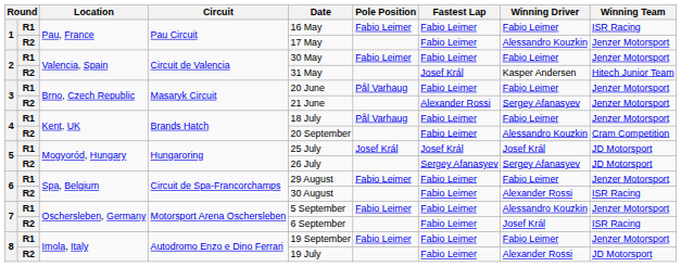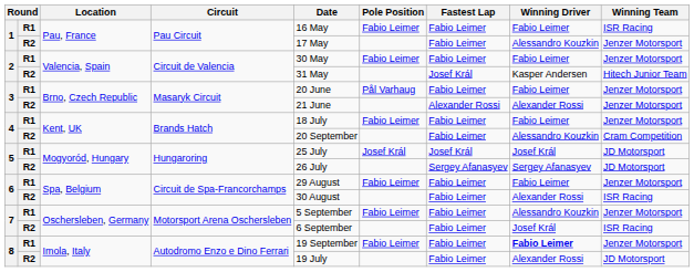 <table class="wikitable" style="font-size: 85%">
 <tr>
 <th colspan=2>Round</th>
 <th>Location</th>
 <th>Circuit</th>
 <th>Date</th>
 <th>Pole Position</th>
 <th>Fastest Lap</th>
 <th>Winning Driver</th>
 <th>Winning Team</th>
 </tr>
 <tr>
 <th rowspan=2>1</th>
 <th>R1</th>
 <td rowspan=2> <a href='#'>Pau</a>, <a href='#'>France</a></td>
 <td rowspan=2><a href='#'>Pau Circuit</a></td>
 <td>16 May</td>
 <td> <a href='#'>Fabio Leimer</a></td>
 <td> <a href='#'>Fabio Leimer</a></td>
 <td> <a href='#'>Fabio Leimer</a></td>
 <td> <a href='#'>ISR Racing</a></td>
 </tr>
 <tr>
 <th>R2</th>
 <td>17 May</td>
 <td></td>
 <td> <a href='#'>Fabio Leimer</a></td>
 <td nowrap> <a href='#'>Alessandro Kouzkin</a></td>
 <td> <a href='#'>Jenzer Motorsport</a></td>
 </tr>
 <tr>
 <th rowspan=2>2</th>
 <th>R1</th>
 <td rowspan=2> <a href='#'>Valencia</a>, <a href='#'>Spain</a></td>
 <td rowspan=2><a href='#'>Circuit de Valencia</a></td>
 <td>30 May</td>
 <td> <a href='#'>Fabio Leimer</a></td>
 <td> <a href='#'>Fabio Leimer</a></td>
 <td> <a href='#'>Fabio Leimer</a></td>
 <td> <a href='#'>Jenzer Motorsport</a></td>
 </tr>
 <tr>
 <th>R2</th>
 <td>31 May</td>
 <td></td>
 <td> <a href='#'>Josef Král</a></td>
 <td> Kasper Andersen</td>
 <td nowrap> <a href='#'>Hitech Junior Team</a></td>
 </tr>
 <tr>
 <th rowspan=2>3</th>
 <th>R1</th>
 <td rowspan=2> <a href='#'>Brno</a>, <a href='#'>Czech Republic</a></td>
 <td rowspan=2><a href='#'>Masaryk Circuit</a></td>
 <td>20 June</td>
 <td nowrap> <a href='#'>Pål Varhaug</a></td>
 <td> <a href='#'>Fabio Leimer</a></td>
 <td> <a href='#'>Fabio Leimer</a></td>
 <td> <a href='#'>Jenzer Motorsport</a></td>
 </tr>
 <tr>
 <th>R2</th>
 <td>21 June</td>
 <td></td>
 <td> <a href='#'>Alexander Rossi</a></td>
-<td nowrap> <a href='#'>Sergey Afanasyev</a></td>
+<td> <a href='#'>Alexander Rossi</a></td>
 <td nowrap> <a href='#'>Jenzer Motorsport</a></td>
 </tr>
 <tr>
 <th rowspan=2>4</th>
 <th>R1</th>
 <td rowspan=2> <a href='#'>Kent</a>, <a href='#'>UK</a></td>
 <td rowspan=2><a href='#'>Brands Hatch</a></td>
 <td>18 July</td>
-<td nowrap> <a href='#'>Pål Varhaug</a></td>
+<td> <a href='#'>Fabio Leimer</a></td>
 <td> <a href='#'>Fabio Leimer</a></td>
 <td> <a href='#'>Fabio Leimer</a></td>
 <td> <a href='#'>Jenzer Motorsport</a></td>
 </tr>
 <tr>
 <th>R2</th>
 <td nowrap>20 September</td>
 <td></td>
 <td> <a href='#'>Fabio Leimer</a></td>
 <td> <a href='#'>Alessandro Kouzkin</a></td>
 <td> <a href='#'>Cram Competition</a></td>
 </tr>
 <tr>
 <th rowspan=2>5</th>
 <th>R1</th>
 <td rowspan=2> <a href='#'>Mogyoród</a>, <a href='#'>Hungary</a></td>
 <td rowspan=2><a href='#'>Hungaroring</a></td>
 <td>25 July</td>
 <td> <a href='#'>Josef Král</a></td>
 <td> <a href='#'>Josef Král</a></td>
 <td> <a href='#'>Josef Král</a></td>
 <td> <a href='#'>JD Motorsport</a></td>
 </tr>
 <tr>
 <th>R2</th>
 <td>26 July</td>
 <td></td>
 <td nowrap> <a href='#'>Sergey Afanasyev</a></td>
 <td nowrap> <a href='#'>Sergey Afanasyev</a></td>
 <td> <a href='#'>JD Motorsport</a></td>
 </tr>
 <tr>
 <th rowspan=2>6</th>
 <th>R1</th>
 <td rowspan=2> <a href='#'>Spa</a>, <a href='#'>Belgium</a></td>
 <td rowspan=2><a href='#'>Circuit de Spa-Francorchamps</a></td>
 <td>29 August</td>
 <td> <a href='#'>Fabio Leimer</a></td>
 <td> <a href='#'>Fabio Leimer</a></td>
 <td> <a href='#'>Fabio Leimer</a></td>
 <td> <a href='#'>Jenzer Motorsport</a></td>
 </tr>
 <tr>
 <th>R2</th>
 <td>30 August</td>
 <td></td>
 <td> <a href='#'>Fabio Leimer</a></td>
 <td> <a href='#'>Alexander Rossi</a></td>
 <td> <a href='#'>ISR Racing</a></td>
 </tr>
 <tr>
 <th rowspan=2>7</th>
 <th>R1</th>
 <td rowspan=2 nowrap> <a href='#'>Oschersleben</a>, <a href='#'>Germany</a></td>
 <td rowspan=2 nowrap><a href='#'>Motorsport Arena Oschersleben</a></td>
 <td>5 September</td>
 <td> <a href='#'>Fabio Leimer</a></td>
 <td> <a href='#'>Fabio Leimer</a></td>
 <td> <a href='#'>Alessandro Kouzkin</a></td>
 <td> <a href='#'>Jenzer Motorsport</a></td>
 </tr>
 <tr>
 <th>R2</th>
 <td>6 September</td>
 <td></td>
 <td> <a href='#'>Fabio Leimer</a></td>
 <td> <a href='#'>Josef Král</a></td>
 <td> <a href='#'>ISR Racing</a></td>
 </tr>
 <tr>
 <th rowspan=2>8</th>
 <th>R1</th>
 <td rowspan=2> <a href='#'>Imola</a>, <a href='#'>Italy</a></td>
 <td rowspan=2><a href='#'>Autodromo Enzo e Dino Ferrari</a></td>
 <td nowrap>19 September</td>
 <td> <a href='#'>Fabio Leimer</a></td>
 <td> <a href='#'>Fabio Leimer</a></td>
-<td> <a href='#'>Fabio Leimer</a></td>
+<td><strong> <a href='#'>Fabio Leimer</a></strong></td>
 <td> <a href='#'>Jenzer Motorsport</a></td>
 </tr>
 <tr>
 <th>R2</th>
 <td>19 July</td>
 <td></td>
 <td> <a href='#'>Fabio Leimer</a></td>
 <td> <a href='#'>Alexander Rossi</a></td>
 <td> <a href='#'>JD Motorsport</a></td>
 </tr>
 </table>
